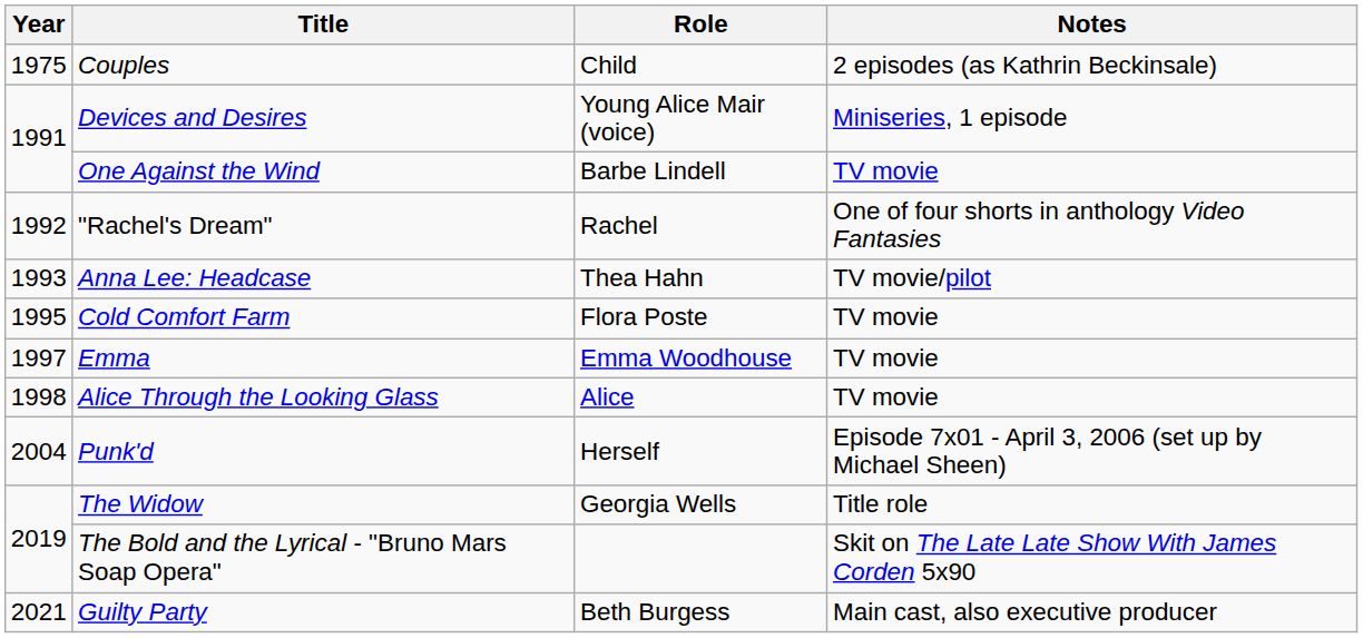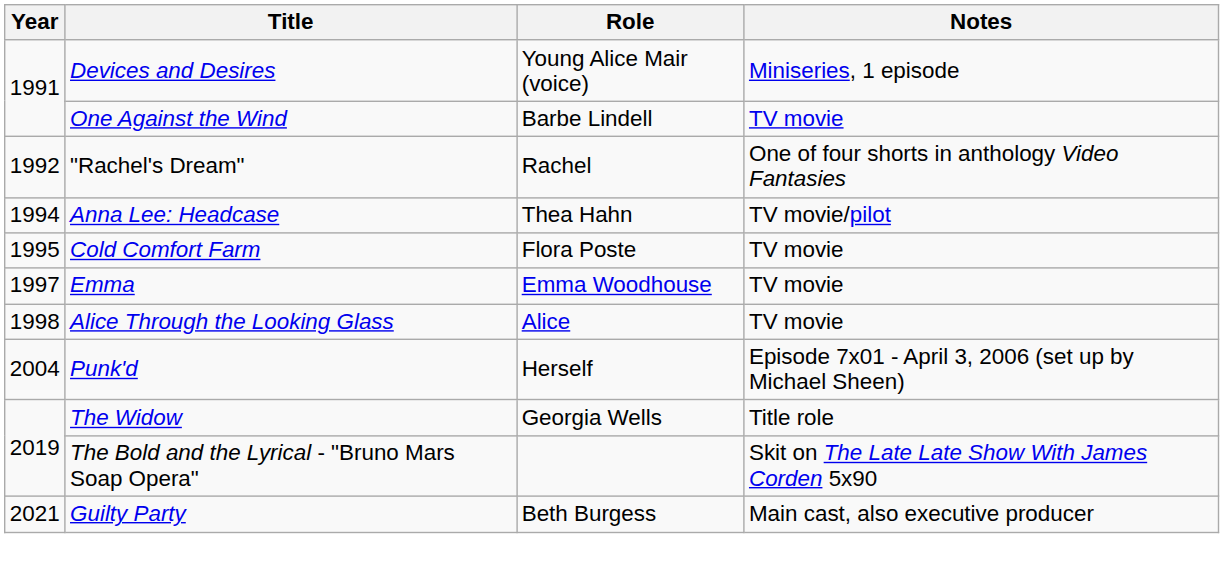 <table class="wikitable sortable">
 <tr>
 <th scope="col">Year</th>
 <th scope="col">Title</th>
 <th scope="col">Role</th>
 <th scope="col" class="unsortable">Notes</th>
-</tr>
-<tr>
-<td>1975</td>
-<td><em>Couples</em></td>
-<td>Child</td>
-<td>2 episodes (as Kathrin Beckinsale)</td>
 </tr>
 <tr>
 <td rowspan="2">1991</td>
 <td><em><a href='#'>Devices and Desires</a></em></td>
 <td>Young Alice Mair (voice)</td>
 <td><a href='#'>Miniseries</a>, 1 episode</td>
 </tr>
 <tr>
 <td><em><a href='#'>One Against the Wind</a></em></td>
 <td>Barbe Lindell</td>
 <td><a href='#'>TV movie</a></td>
 </tr>
 <tr>
 <td>1992</td>
 <td>"Rachel's Dream"</td>
 <td>Rachel</td>
 <td>One of four shorts in anthology <em>Video Fantasies</em></td>
 </tr>
 <tr>
-<td>1993</td>
+<td>1994</td>
 <td><em><a href='#'>Anna Lee: Headcase</a></em></td>
 <td>Thea Hahn</td>
 <td>TV movie/<a href='#'>pilot</a></td>
 </tr>
 <tr>
 <td>1995</td>
 <td><em><a href='#'>Cold Comfort Farm</a></em></td>
 <td>Flora Poste</td>
 <td>TV movie</td>
 </tr>
 <tr>
 <td>1997</td>
 <td><em><a href='#'>Emma</a></em></td>
 <td><a href='#'>Emma Woodhouse</a></td>
 <td>TV movie</td>
 </tr>
 <tr>
 <td>1998</td>
 <td><em><a href='#'>Alice Through the Looking Glass</a></em></td>
 <td><a href='#'>Alice</a></td>
 <td>TV movie</td>
 </tr>
 <tr>
 <td>2004</td>
 <td><em><a href='#'>Punk'd</a></em></td>
 <td>Herself</td>
 <td>Episode 7x01 - April 3, 2006 (set up by Michael Sheen)</td>
 </tr>
 <tr>
 <td rowspan="2">2019</td>
 <td><em><a href='#'>The Widow</a></em></td>
 <td>Georgia Wells</td>
 <td>Title role</td>
 </tr>
 <tr>
 <td><em>The Bold and the Lyrical</em> - "Bruno Mars Soap Opera"</td>
 <td></td>
 <td>Skit on <em><a href='#'>The Late Late Show With James Corden</a></em> 5x90</td>
 </tr>
 <tr>
 <td>2021</td>
 <td><em><a href='#'>Guilty Party</a></em></td>
 <td>Beth Burgess</td>
 <td>Main cast, also executive producer</td>
 </tr>
 </table>
